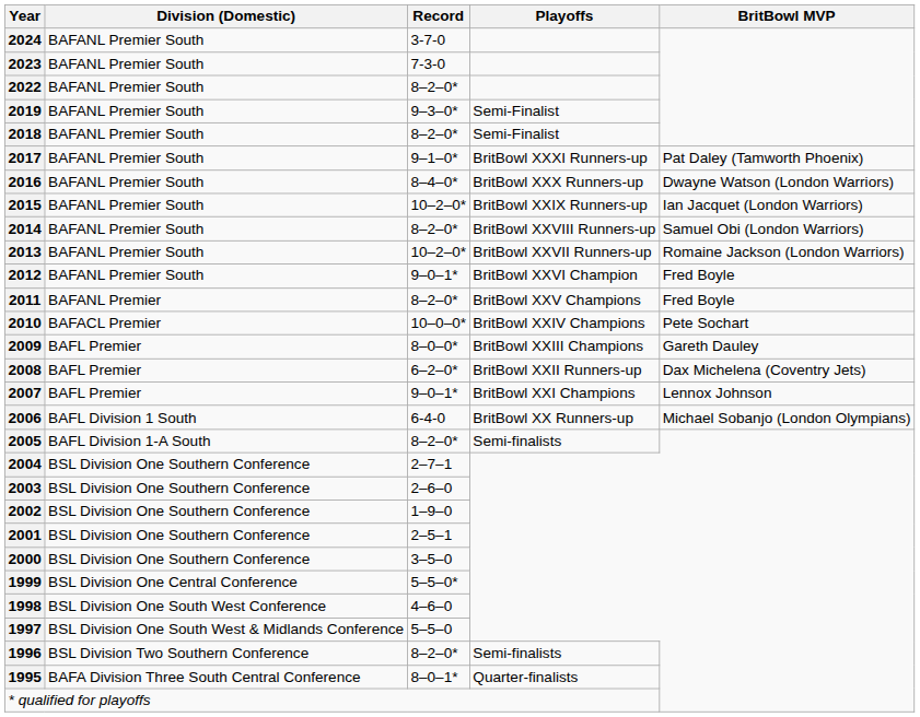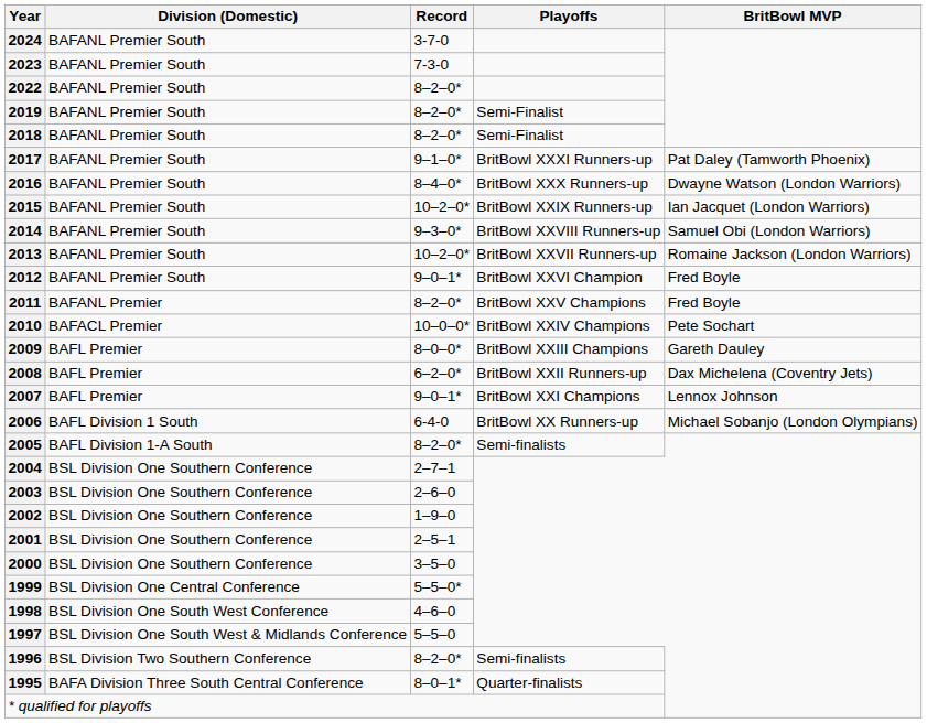 <table class="wikitable">
 <tr>
 <th>Year</th>
 <th>Division (Domestic)</th>
 <th>Record</th>
 <th>Playoffs</th>
 <th>BritBowl MVP</th>
 </tr>
 <tr>
 <th>2024</th>
 <td>BAFANL Premier South</td>
 <td>3-7-0</td>
 <td></td>
 </tr>
 <tr>
 <th>2023</th>
 <td>BAFANL Premier South</td>
 <td>7-3-0</td>
 <td></td>
 </tr>
 <tr>
 <th>2022</th>
 <td>BAFANL Premier South</td>
 <td>8–2–0*</td>
 <td></td>
 </tr>
 <tr>
 <th>2019</th>
 <td>BAFANL Premier South</td>
-<td>9–3–0*</td>
+<td>8–2–0*</td>
 <td>Semi-Finalist</td>
 </tr>
 <tr>
 <th>2018</th>
 <td>BAFANL Premier South</td>
 <td>8–2–0*</td>
 <td>Semi-Finalist</td>
 </tr>
 <tr>
 <th>2017</th>
 <td>BAFANL Premier South</td>
 <td>9–1–0*</td>
 <td>BritBowl XXXI Runners-up</td>
 <td>Pat Daley (Tamworth Phoenix)</td>
 </tr>
 <tr>
 <th>2016</th>
 <td>BAFANL Premier South</td>
 <td>8–4–0*</td>
 <td>BritBowl XXX Runners-up</td>
 <td>Dwayne Watson (London Warriors)</td>
 </tr>
 <tr>
 <th>2015</th>
 <td>BAFANL Premier South</td>
 <td>10–2–0*</td>
 <td>BritBowl XXIX Runners-up</td>
 <td>Ian Jacquet (London Warriors)</td>
 </tr>
 <tr>
 <th>2014</th>
 <td>BAFANL Premier South</td>
-<td>8–2–0*</td>
+<td>9–3–0*</td>
 <td>BritBowl XXVIII Runners-up</td>
 <td>Samuel Obi (London Warriors)</td>
 </tr>
 <tr>
 <th>2013</th>
 <td>BAFANL Premier South</td>
 <td>10–2–0*</td>
 <td>BritBowl XXVII Runners-up</td>
 <td>Romaine Jackson (London Warriors)</td>
 </tr>
 <tr>
 <th>2012</th>
 <td>BAFANL Premier South</td>
 <td>9–0–1*</td>
 <td>BritBowl XXVI Champion</td>
 <td>Fred Boyle</td>
 </tr>
 <tr>
 <th>2011</th>
 <td>BAFANL Premier</td>
 <td>8–2–0*</td>
 <td>BritBowl XXV Champions</td>
 <td>Fred Boyle</td>
 </tr>
 <tr>
 <th>2010</th>
 <td>BAFACL Premier</td>
 <td>10–0–0*</td>
 <td>BritBowl XXIV Champions</td>
 <td>Pete Sochart</td>
 </tr>
 <tr>
 <th>2009</th>
 <td>BAFL Premier</td>
 <td>8–0–0*</td>
 <td>BritBowl XXIII Champions</td>
 <td>Gareth Dauley</td>
 </tr>
 <tr>
 <th>2008</th>
 <td>BAFL Premier</td>
 <td>6–2–0*</td>
 <td>BritBowl XXII Runners-up</td>
 <td>Dax Michelena (Coventry Jets)</td>
 </tr>
 <tr>
 <th>2007</th>
 <td>BAFL Premier</td>
 <td>9–0–1*</td>
 <td>BritBowl XXI Champions</td>
 <td>Lennox Johnson</td>
 </tr>
 <tr>
 <th>2006</th>
 <td>BAFL Division 1 South</td>
 <td>6-4-0</td>
 <td>BritBowl XX Runners-up</td>
 <td>Michael Sobanjo (London Olympians)</td>
 </tr>
 <tr>
 <th>2005</th>
 <td>BAFL Division 1-A South</td>
 <td>8–2–0*</td>
 <td>Semi-finalists</td>
 </tr>
 <tr>
 <th>2004</th>
 <td>BSL Division One Southern Conference</td>
 <td>2–7–1</td>
 </tr>
 <tr>
 <th>2003</th>
 <td>BSL Division One Southern Conference</td>
 <td>2–6–0</td>
 </tr>
 <tr>
 <th>2002</th>
 <td>BSL Division One Southern Conference</td>
 <td>1–9–0</td>
 </tr>
 <tr>
 <th>2001</th>
 <td>BSL Division One Southern Conference</td>
 <td>2–5–1</td>
 </tr>
 <tr>
 <th>2000</th>
 <td>BSL Division One Southern Conference</td>
 <td>3–5–0</td>
 </tr>
 <tr>
 <th>1999</th>
 <td>BSL Division One Central Conference</td>
 <td>5–5–0*</td>
 </tr>
 <tr>
 <th>1998</th>
 <td>BSL Division One South West Conference</td>
 <td>4–6–0</td>
 </tr>
 <tr>
 <th>1997</th>
 <td>BSL Division One South West & Midlands Conference</td>
 <td>5–5–0</td>
 </tr>
 <tr>
 <th>1996</th>
 <td>BSL Division Two Southern Conference</td>
 <td>8–2–0*</td>
 <td>Semi-finalists</td>
 </tr>
 <tr>
 <th>1995</th>
 <td>BAFA Division Three South Central Conference</td>
 <td>8–0–1*</td>
 <td>Quarter-finalists</td>
 </tr>
 <tr>
 <td colspan="4"><em>* qualified for playoffs</em></td>
 </tr>
 </table>
